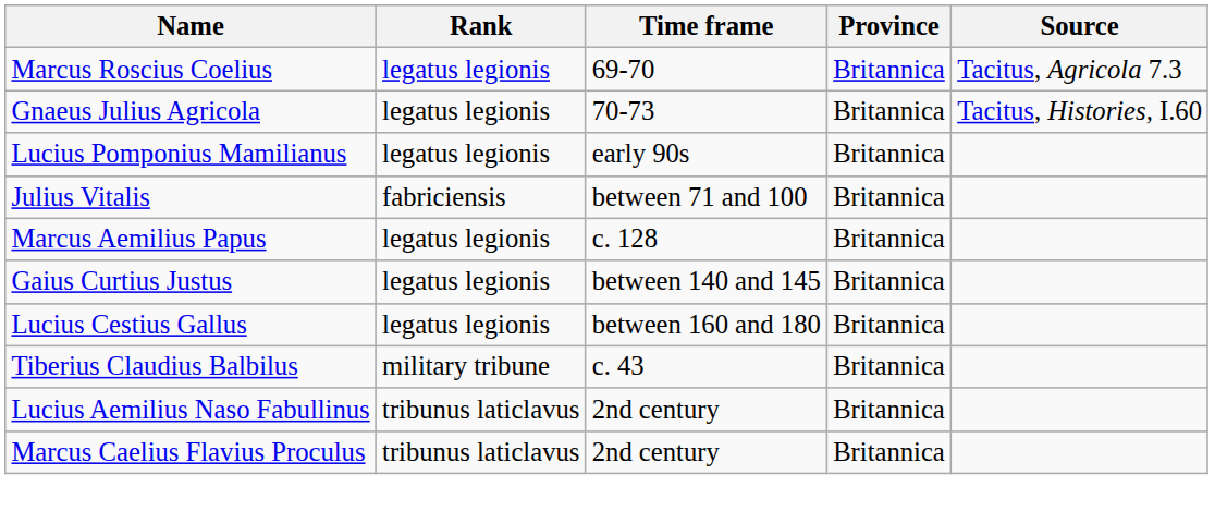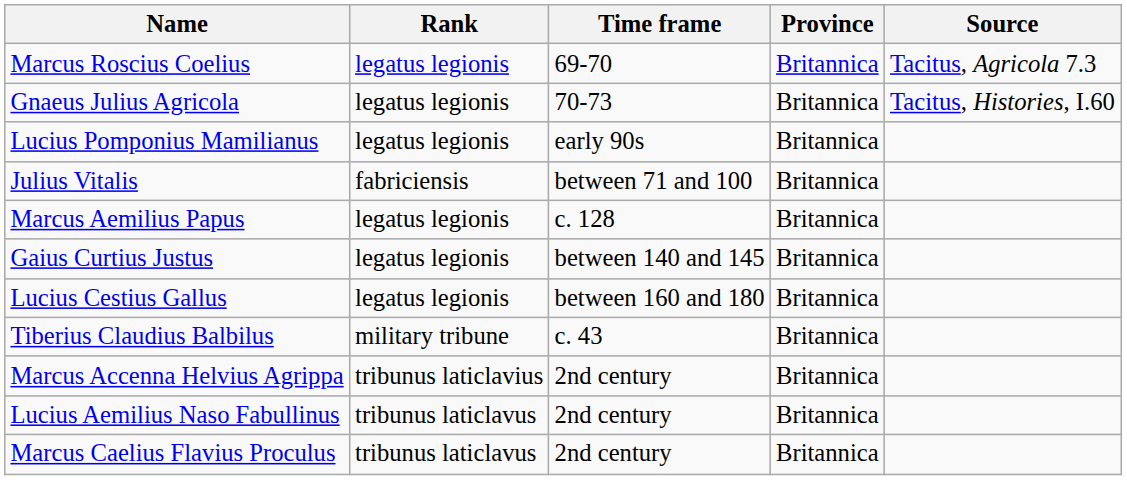 <table class="wikitable sortable">
 <tr style="vertical-align: top;">
 <th>Name</th>
 <th>Rank</th>
 <th>Time frame</th>
 <th>Province</th>
 <th>Source</th>
 </tr>
 <tr>
 <td><a href='#'>Marcus Roscius Coelius</a></td>
 <td><a href='#'>legatus legionis</a></td>
 <td>69-70</td>
 <td><a href='#'>Britannica</a></td>
 <td><a href='#'>Tacitus</a>, <em>Agricola</em> 7.3</td>
 </tr>
 <tr>
 <td><a href='#'>Gnaeus Julius Agricola</a></td>
 <td>legatus legionis</td>
 <td>70-73</td>
 <td>Britannica</td>
 <td><a href='#'>Tacitus</a>, <em>Histories</em>, I.60</td>
 </tr>
 <tr>
 <td><a href='#'>Lucius Pomponius Mamilianus</a></td>
 <td>legatus legionis</td>
 <td>early 90s</td>
 <td>Britannica</td>
 <td></td>
 </tr>
 <tr>
 <td><a href='#'>Julius Vitalis</a></td>
 <td>fabriciensis</td>
 <td>between 71 and 100</td>
 <td>Britannica</td>
 <td></td>
 </tr>
 <tr>
 <td><a href='#'>Marcus Aemilius Papus</a></td>
 <td>legatus legionis</td>
 <td>c. 128</td>
 <td>Britannica</td>
 <td></td>
 </tr>
 <tr>
 <td><a href='#'>Gaius Curtius Justus</a></td>
 <td>legatus legionis</td>
 <td>between 140 and 145</td>
 <td>Britannica</td>
 <td></td>
 </tr>
 <tr>
 <td><a href='#'>Lucius Cestius Gallus</a></td>
 <td>legatus legionis</td>
 <td>between 160 and 180</td>
 <td>Britannica</td>
 <td></td>
 </tr>
 <tr>
 <td><a href='#'>Tiberius Claudius Balbilus</a></td>
 <td>military tribune</td>
 <td>c. 43</td>
 <td>Britannica</td>
 <td></td>
 </tr>
 <tr>
+<td><a href='#'>Marcus Accenna Helvius Agrippa</a></td>
+<td>tribunus laticlavius</td>
+<td>2nd century</td>
+<td>Britannica</td>
+<td></td>
+</tr>
+<tr>
 <td><a href='#'>Lucius Aemilius Naso Fabullinus</a></td>
 <td>tribunus laticlavus</td>
 <td>2nd century</td>
 <td>Britannica</td>
 <td></td>
 </tr>
 <tr>
 <td><a href='#'>Marcus Caelius Flavius Proculus</a></td>
 <td>tribunus laticlavus</td>
 <td>2nd century</td>
 <td>Britannica</td>
 <td></td>
 </tr>
 </table>
